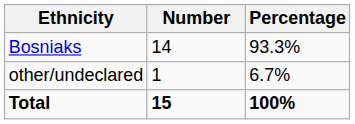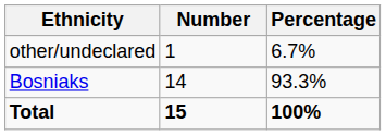 <table class="wikitable">
 <tr>
 <th width="100px">Ethnicity</th>
 <th width="80px">Number</th>
 <th width="80px">Percentage</th>
 </tr>
 <tr>
+<td>other/undeclared</td>
+<td>1</td>
+<td>6.7%</td>
+</tr>
+<tr>
 <td><a href='#'>Bosniaks</a></td>
 <td>14</td>
 <td>93.3%</td>
-</tr>
-<tr>
-<td>other/undeclared</td>
-<td>1</td>
-<td>6.7%</td>
 </tr>
 <tr>
 <td><strong>Total</strong></td>
 <td><strong>15</strong></td>
 <td><strong>100%</strong></td>
 </tr>
 </table>
